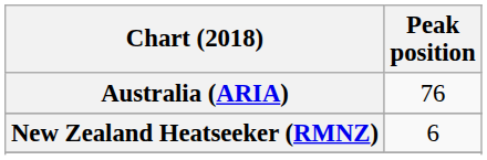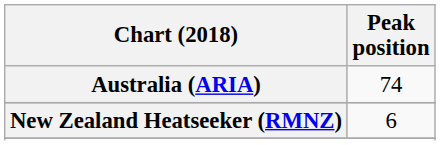 <table class="wikitable sortable plainrowheaders" style="text-align:center">
 <tr>
 <th scope="col">Chart (2018)</th>
 <th scope="col">Peak<br> position</th>
 </tr>
 <tr>
 <th scope="row">Australia (<a href='#'>ARIA</a>)</th>
-<td>76</td>
+<td>74</td>
 </tr>
 <tr>
 </tr>
 <tr>
 <th scope="row">New Zealand Heatseeker (<a href='#'>RMNZ</a>)</th>
 <td>6</td>
 </tr>
 <tr>
 </tr>
 <tr>
 </tr>
 <tr>
 </tr>
 </table>
